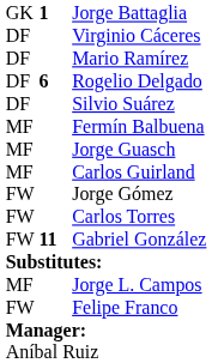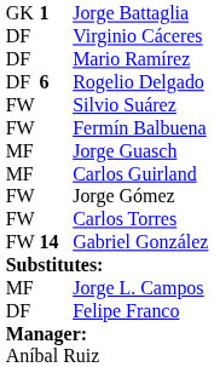 <table style="font-size:90%; margin:0.2em auto;" cellspacing="0" cellpadding="0">
 <tr>
 <th width="25"></th>
 <th width="25"></th>
 </tr>
 <tr>
 <td>GK</td>
 <td><strong>1</strong></td>
 <td> <a href='#'>Jorge Battaglia</a></td>
 </tr>
 <tr>
 <td>DF</td>
 <td></td>
 <td> <a href='#'>Virginio Cáceres</a></td>
 </tr>
 <tr>
 <td>DF</td>
 <td></td>
 <td> <a href='#'>Mario Ramírez</a></td>
 </tr>
 <tr>
 <td>DF</td>
 <td><strong>6</strong></td>
 <td> <a href='#'>Rogelio Delgado</a></td>
 </tr>
 <tr>
-<td>DF</td>
+<td>FW</td>
 <td></td>
 <td> <a href='#'>Silvio Suárez</a></td>
 </tr>
 <tr>
-<td>MF</td>
+<td>FW</td>
 <td></td>
 <td> <a href='#'>Fermín Balbuena</a></td>
 </tr>
 <tr>
 <td>MF</td>
 <td></td>
 <td> <a href='#'>Jorge Guasch</a></td>
 </tr>
 <tr>
 <td>MF</td>
 <td></td>
 <td> <a href='#'>Carlos Guirland</a></td>
 </tr>
 <tr>
 <td>FW</td>
 <td></td>
 <td> Jorge Gómez</td>
 <td></td>
 <td></td>
 </tr>
 <tr>
 <td>FW</td>
 <td></td>
 <td> <a href='#'>Carlos Torres</a></td>
 <td></td>
 <td></td>
 </tr>
 <tr>
 <td>FW</td>
-<td><strong>11</strong></td>
+<td><strong>14</strong></td>
 <td> <a href='#'>Gabriel González</a></td>
 </tr>
 <tr>
 <td colspan=3><strong>Substitutes:</strong></td>
 </tr>
 <tr>
 <td>MF</td>
 <td></td>
 <td> <a href='#'>Jorge L. Campos</a></td>
 <td></td>
 <td></td>
 </tr>
 <tr>
-<td>FW</td>
+<td>DF</td>
 <td></td>
 <td> <a href='#'>Felipe Franco</a></td>
 <td></td>
 <td></td>
 </tr>
 <tr>
 <td colspan=3><strong>Manager:</strong></td>
 </tr>
 <tr>
 <td colspan=4> Aníbal Ruiz</td>
 </tr>
 </table>
